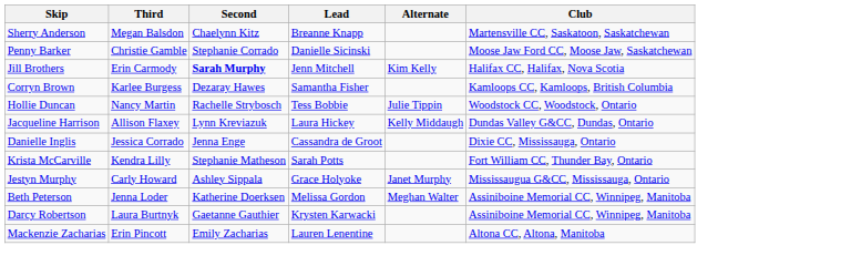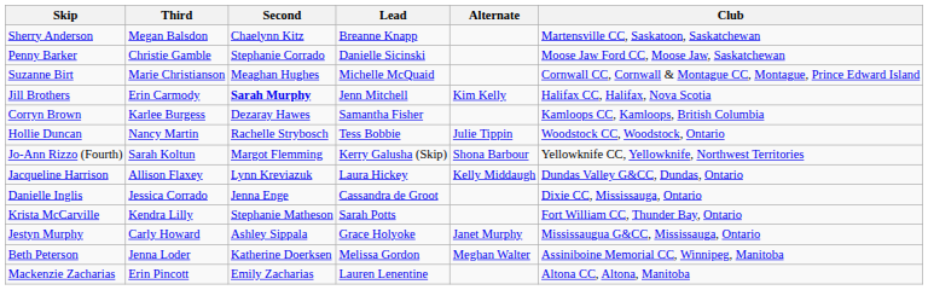 <table class="wikitable">
 <tr>
 <th scope="col">Skip</th>
 <th scope="col">Third</th>
 <th scope="col">Second</th>
 <th scope="col">Lead</th>
 <th scope="col">Alternate</th>
 <th scope="col">Club</th>
 </tr>
 <tr>
 <td><a href='#'>Sherry Anderson</a></td>
 <td><a href='#'>Megan Balsdon</a></td>
 <td><a href='#'>Chaelynn Kitz</a></td>
 <td><a href='#'>Breanne Knapp</a></td>
 <td></td>
 <td> <a href='#'>Martensville CC</a>, <a href='#'>Saskatoon</a>, <a href='#'>Saskatchewan</a></td>
 </tr>
 <tr>
 <td><a href='#'>Penny Barker</a></td>
 <td><a href='#'>Christie Gamble</a></td>
 <td><a href='#'>Stephanie Corrado</a></td>
 <td><a href='#'>Danielle Sicinski</a></td>
 <td></td>
 <td> <a href='#'>Moose Jaw Ford CC</a>, <a href='#'>Moose Jaw</a>, <a href='#'>Saskatchewan</a></td>
 </tr>
 <tr>
+<td><a href='#'>Suzanne Birt</a></td>
+<td><a href='#'>Marie Christianson</a></td>
+<td><a href='#'>Meaghan Hughes</a></td>
+<td><a href='#'>Michelle McQuaid</a></td>
+<td></td>
+<td> <a href='#'>Cornwall CC</a>, <a href='#'>Cornwall</a> & <a href='#'>Montague CC</a>, <a href='#'>Montague</a>, <a href='#'>Prince Edward Island</a></td>
+</tr>
+<tr>
 <td><a href='#'>Jill Brothers</a></td>
 <td><a href='#'>Erin Carmody</a></td>
 <td><strong><a href='#'>Sarah Murphy</a></strong></td>
 <td><a href='#'>Jenn Mitchell</a></td>
 <td><a href='#'>Kim Kelly</a></td>
 <td> <a href='#'>Halifax CC</a>, <a href='#'>Halifax</a>, <a href='#'>Nova Scotia</a></td>
 </tr>
 <tr>
 <td><a href='#'>Corryn Brown</a></td>
 <td><a href='#'>Karlee Burgess</a></td>
 <td><a href='#'>Dezaray Hawes</a></td>
 <td><a href='#'>Samantha Fisher</a></td>
 <td></td>
 <td> <a href='#'>Kamloops CC</a>, <a href='#'>Kamloops</a>, <a href='#'>British Columbia</a></td>
 </tr>
 <tr>
 <td><a href='#'>Hollie Duncan</a></td>
 <td><a href='#'>Nancy Martin</a></td>
 <td><a href='#'>Rachelle Strybosch</a></td>
 <td><a href='#'>Tess Bobbie</a></td>
 <td><a href='#'>Julie Tippin</a></td>
 <td> <a href='#'>Woodstock CC</a>, <a href='#'>Woodstock</a>, <a href='#'>Ontario</a></td>
+</tr>
+<tr>
+<td><a href='#'>Jo-Ann Rizzo</a> (Fourth)</td>
+<td><a href='#'>Sarah Koltun</a></td>
+<td><a href='#'>Margot Flemming</a></td>
+<td><a href='#'>Kerry Galusha</a> (Skip)</td>
+<td><a href='#'>Shona Barbour</a></td>
+<td> Yellowknife CC, <a href='#'>Yellowknife</a>, <a href='#'>Northwest Territories</a></td>
 </tr>
 <tr>
 <td><a href='#'>Jacqueline Harrison</a></td>
 <td><a href='#'>Allison Flaxey</a></td>
 <td><a href='#'>Lynn Kreviazuk</a></td>
 <td><a href='#'>Laura Hickey</a></td>
 <td><a href='#'>Kelly Middaugh</a></td>
 <td> <a href='#'>Dundas Valley G&CC</a>, <a href='#'>Dundas</a>, <a href='#'>Ontario</a></td>
 </tr>
 <tr>
 <td><a href='#'>Danielle Inglis</a></td>
 <td><a href='#'>Jessica Corrado</a></td>
 <td><a href='#'>Jenna Enge</a></td>
 <td><a href='#'>Cassandra de Groot</a></td>
 <td></td>
 <td> <a href='#'>Dixie CC</a>, <a href='#'>Mississauga</a>, <a href='#'>Ontario</a></td>
 </tr>
 <tr>
 <td><a href='#'>Krista McCarville</a></td>
 <td><a href='#'>Kendra Lilly</a></td>
 <td><a href='#'>Stephanie Matheson</a></td>
 <td><a href='#'>Sarah Potts</a></td>
 <td></td>
 <td> <a href='#'>Fort William CC</a>, <a href='#'>Thunder Bay</a>, <a href='#'>Ontario</a></td>
 </tr>
 <tr>
 <td><a href='#'>Jestyn Murphy</a></td>
 <td><a href='#'>Carly Howard</a></td>
 <td><a href='#'>Ashley Sippala</a></td>
 <td><a href='#'>Grace Holyoke</a></td>
 <td><a href='#'>Janet Murphy</a></td>
 <td> <a href='#'>Mississaugua G&CC</a>, <a href='#'>Mississauga</a>, <a href='#'>Ontario</a></td>
 </tr>
 <tr>
 <td><a href='#'>Beth Peterson</a></td>
 <td><a href='#'>Jenna Loder</a></td>
 <td><a href='#'>Katherine Doerksen</a></td>
 <td><a href='#'>Melissa Gordon</a></td>
 <td><a href='#'>Meghan Walter</a></td>
 <td> <a href='#'>Assiniboine Memorial CC</a>, <a href='#'>Winnipeg</a>, <a href='#'>Manitoba</a></td>
 </tr>
 <tr>
-<td><a href='#'>Darcy Robertson</a></td>
-<td><a href='#'>Laura Burtnyk</a></td>
-<td><a href='#'>Gaetanne Gauthier</a></td>
-<td><a href='#'>Krysten Karwacki</a></td>
-<td></td>
-<td> <a href='#'>Assiniboine Memorial CC</a>, <a href='#'>Winnipeg</a>, <a href='#'>Manitoba</a></td>
-</tr>
-<tr>
 <td><a href='#'>Mackenzie Zacharias</a></td>
 <td><a href='#'>Erin Pincott</a></td>
 <td><a href='#'>Emily Zacharias</a></td>
 <td><a href='#'>Lauren Lenentine</a></td>
 <td></td>
 <td> <a href='#'>Altona CC</a>, <a href='#'>Altona</a>, <a href='#'>Manitoba</a></td>
 </tr>
 </table>
